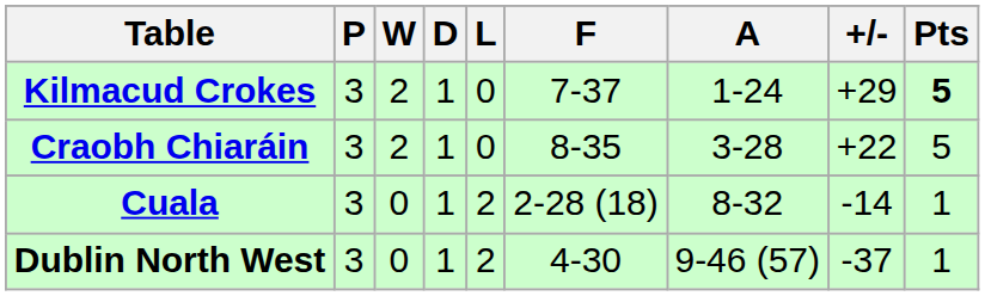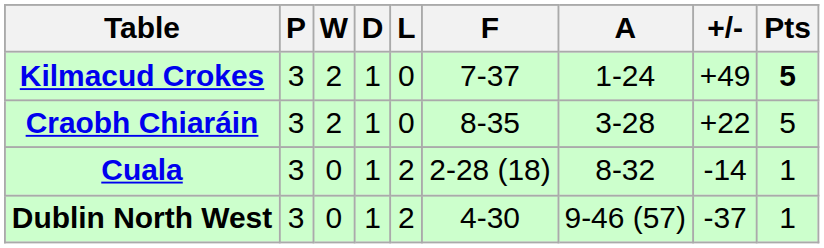 <table class="wikitable">
 <tr>
 <th>Table</th>
 <th>P</th>
 <th>W</th>
 <th>D</th>
 <th>L</th>
 <th>F</th>
 <th>A</th>
 <th>+/-</th>
 <th>Pts</th>
 </tr>
 <tr style="text-align:Center; background:#cfc;">
 <td><strong><a href='#'>Kilmacud Crokes</a></strong></td>
 <td>3</td>
 <td>2</td>
 <td>1</td>
 <td>0</td>
 <td>7-37</td>
 <td>1-24</td>
-<td>+29</td>
+<td>+49</td>
 <td><strong>5</strong></td>
 </tr>
 <tr style="text-align:Center; background:#cfc;">
 <td><strong><a href='#'>Craobh Chiaráin</a></strong></td>
 <td>3</td>
 <td>2</td>
 <td>1</td>
 <td>0</td>
 <td>8-35</td>
 <td>3-28</td>
 <td>+22</td>
 <td>5</td>
 </tr>
 <tr style="text-align:Center; background:#cfc;">
 <td><strong><a href='#'>Cuala</a></strong></td>
 <td>3</td>
 <td>0</td>
 <td>1</td>
 <td>2</td>
 <td>2-28 (18)</td>
 <td>8-32</td>
 <td>-14</td>
 <td>1</td>
 </tr>
 <tr style="text-align:Center; background:#cfc;">
 <td><strong>Dublin North West</strong></td>
 <td>3</td>
 <td>0</td>
 <td>1</td>
 <td>2</td>
 <td>4-30</td>
 <td>9-46 (57)</td>
 <td>-37</td>
 <td>1</td>
 </tr>
 </table>
